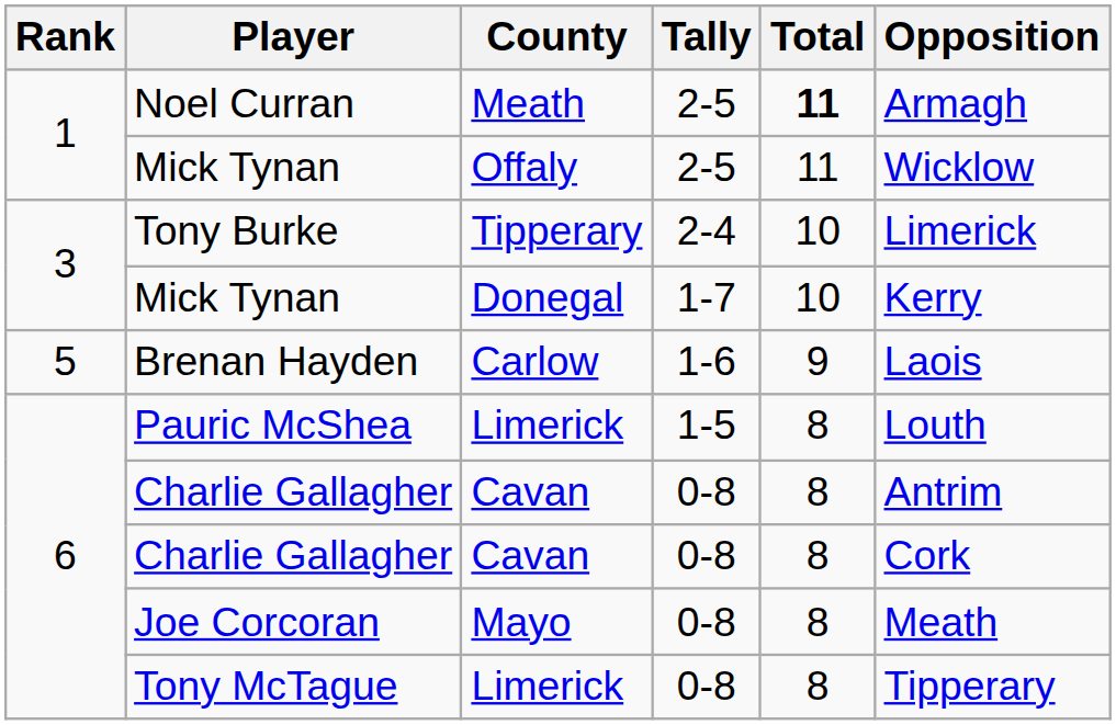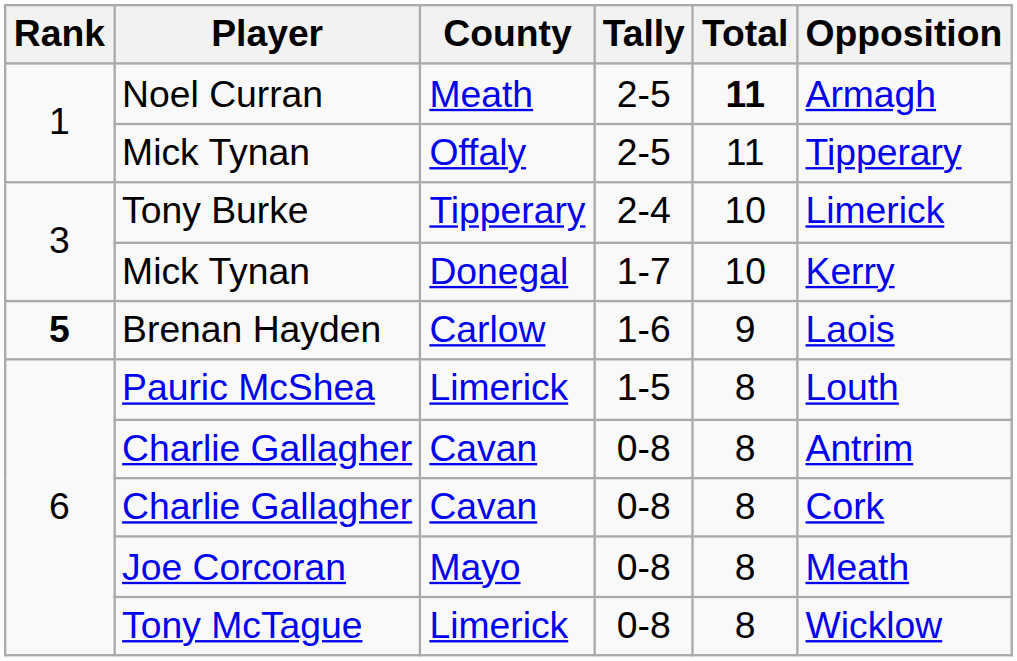 <table class="wikitable">
 <tr>
 <th>Rank</th>
 <th>Player</th>
 <th>County</th>
 <th>Tally</th>
 <th>Total</th>
 <th>Opposition</th>
 </tr>
 <tr>
 <td rowspan=2 align=center>1</td>
 <td>Noel Curran</td>
 <td><a href='#'>Meath</a></td>
 <td align=center>2-5</td>
 <td align=center><strong>11</strong></td>
 <td><a href='#'>Armagh</a></td>
 </tr>
 <tr>
 <td>Mick Tynan</td>
 <td><a href='#'>Offaly</a></td>
 <td align=center>2-5</td>
 <td align=center>11</td>
-<td><a href='#'>Wicklow</a></td>
+<td><a href='#'>Tipperary</a></td>
 </tr>
 <tr>
 <td rowspan=2 align=center>3</td>
 <td>Tony Burke</td>
 <td><a href='#'>Tipperary</a></td>
 <td align=center>2-4</td>
 <td align=center>10</td>
 <td><a href='#'>Limerick</a></td>
 </tr>
 <tr>
 <td>Mick Tynan</td>
 <td><a href='#'>Donegal</a></td>
 <td align=center>1-7</td>
 <td align=center>10</td>
 <td><a href='#'>Kerry</a></td>
 </tr>
 <tr>
-<td rowspan=1 align=center>5</td>
+<td rowspan=1 align=center><strong>5</strong></td>
 <td>Brenan Hayden</td>
 <td><a href='#'>Carlow</a></td>
 <td align=center>1-6</td>
 <td align=center>9</td>
 <td><a href='#'>Laois</a></td>
 </tr>
 <tr>
 <td rowspan=5 align=center>6</td>
 <td><a href='#'>Pauric McShea</a></td>
 <td><a href='#'>Limerick</a></td>
 <td align=center>1-5</td>
 <td align=center>8</td>
 <td><a href='#'>Louth</a></td>
 </tr>
 <tr>
 <td><a href='#'>Charlie Gallagher</a></td>
 <td><a href='#'>Cavan</a></td>
 <td align=center>0-8</td>
 <td align=center>8</td>
 <td><a href='#'>Antrim</a></td>
 </tr>
 <tr>
 <td><a href='#'>Charlie Gallagher</a></td>
 <td><a href='#'>Cavan</a></td>
 <td align=center>0-8</td>
 <td align=center>8</td>
 <td><a href='#'>Cork</a></td>
 </tr>
 <tr>
 <td><a href='#'>Joe Corcoran</a></td>
 <td><a href='#'>Mayo</a></td>
 <td align=center>0-8</td>
 <td align=center>8</td>
 <td><a href='#'>Meath</a></td>
 </tr>
 <tr>
 <td><a href='#'>Tony McTague</a></td>
 <td><a href='#'>Limerick</a></td>
 <td align=center>0-8</td>
 <td align=center>8</td>
-<td><a href='#'>Tipperary</a></td>
+<td><a href='#'>Wicklow</a></td>
 </tr>
 </table>
